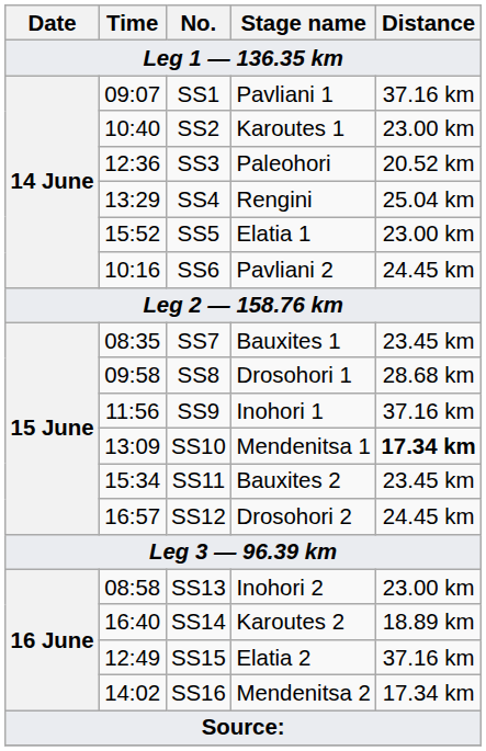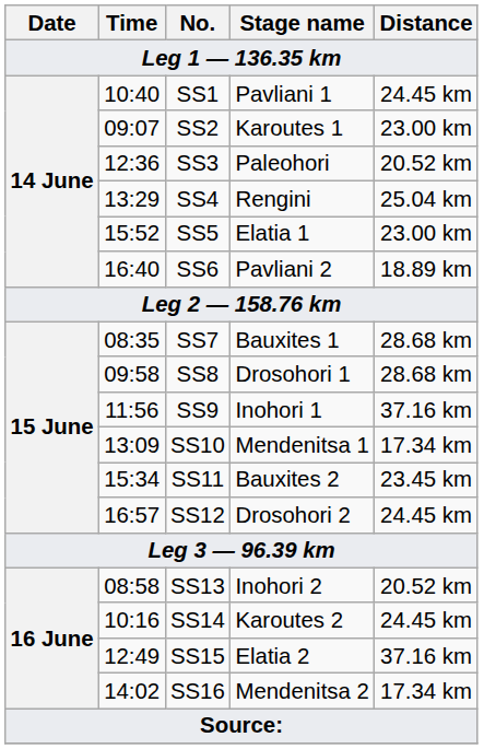 <table class="wikitable" style="font-size: 85%;">
 <tr>
 <th>Date</th>
 <th>Time</th>
 <th>No.</th>
 <th>Stage name</th>
 <th>Distance</th>
 </tr>
 <tr>
 <td style="background-color:#EAECF0; text-align:center" colspan="5"><strong><em>Leg 1 — 136.35 km</em></strong></td>
 </tr>
 <tr>
 <th rowspan="6">14 June</th>
-<td align="center">09:07</td>
+<td align="center">10:40</td>
 <td align="center">SS1</td>
 <td>Pavliani 1</td>
-<td align="center">37.16 km</td>
+<td align="center">24.45 km</td>
 </tr>
 <tr>
-<td align="center">10:40</td>
+<td align="center">09:07</td>
 <td align="center">SS2</td>
 <td>Karoutes 1</td>
 <td align="center">23.00 km</td>
 </tr>
 <tr>
 <td align="center">12:36</td>
 <td align="center">SS3</td>
 <td>Paleohori</td>
 <td align="center">20.52 km</td>
 </tr>
 <tr>
 <td align="center">13:29</td>
 <td align="center">SS4</td>
 <td>Rengini</td>
 <td align="center">25.04 km</td>
 </tr>
 <tr>
 <td align="center">15:52</td>
 <td align="center">SS5</td>
 <td>Elatia 1</td>
 <td align="center">23.00 km</td>
 </tr>
 <tr>
-<td align="center">10:16</td>
+<td align="center">16:40</td>
 <td align="center">SS6</td>
 <td>Pavliani 2</td>
-<td align="center">24.45 km</td>
+<td align="center">18.89 km</td>
 </tr>
 <tr>
 <td style="background-color:#EAECF0; text-align:center" colspan="5"><strong><em>Leg 2 — 158.76 km</em></strong></td>
 </tr>
 <tr>
 <th rowspan="6">15 June</th>
 <td align="center">08:35</td>
 <td align="center">SS7</td>
 <td>Bauxites 1</td>
-<td align="center">23.45 km</td>
+<td align="center">28.68 km</td>
 </tr>
 <tr>
 <td align="center">09:58</td>
 <td align="center">SS8</td>
 <td>Drosohori 1</td>
 <td align="center">28.68 km</td>
 </tr>
 <tr>
 <td align="center">11:56</td>
 <td align="center">SS9</td>
 <td>Inohori 1</td>
 <td align="center">37.16 km</td>
 </tr>
 <tr>
 <td align="center">13:09</td>
 <td align="center">SS10</td>
 <td>Mendenitsa 1</td>
-<td align="center"><strong>17.34 km</strong></td>
+<td align="center">17.34 km</td>
 </tr>
 <tr>
 <td align="center">15:34</td>
 <td align="center">SS11</td>
 <td>Bauxites 2</td>
 <td align="center">23.45 km</td>
 </tr>
 <tr>
 <td align="center">16:57</td>
 <td align="center">SS12</td>
 <td>Drosohori 2</td>
 <td align="center">24.45 km</td>
 </tr>
 <tr>
 <td style="background-color:#EAECF0; text-align:center" colspan="5"><strong><em>Leg 3 — 96.39 km</em></strong></td>
 </tr>
 <tr>
 <th rowspan="4">16 June</th>
 <td align="center">08:58</td>
 <td align="center">SS13</td>
 <td>Inohori 2</td>
-<td align="center">23.00 km</td>
+<td align="center">20.52 km</td>
 </tr>
 <tr>
-<td align="center">16:40</td>
+<td align="center">10:16</td>
 <td align="center">SS14</td>
 <td>Karoutes 2</td>
-<td align="center">18.89 km</td>
+<td align="center">24.45 km</td>
 </tr>
 <tr>
 <td align="center">12:49</td>
 <td align="center">SS15</td>
 <td>Elatia 2</td>
 <td align="center">37.16 km</td>
 </tr>
 <tr>
 <td align="center">14:02</td>
 <td align="center">SS16</td>
 <td>Mendenitsa 2</td>
 <td align="center">17.34 km</td>
 </tr>
 <tr>
 <td style="background-color:#EAECF0; text-align:center" colspan="5"><strong>Source:</strong></td>
 </tr>
 <tr>
 </tr>
 </table>
